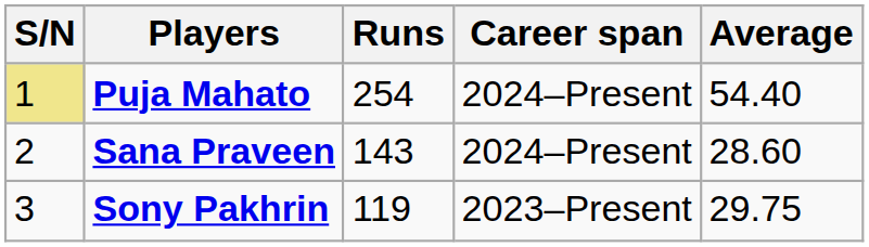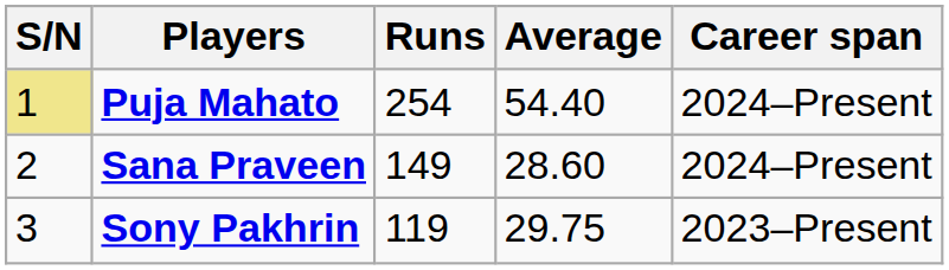 <table class="wikitable">
 <tr>
 <th>S/N</th>
 <th>Players</th>
 <th>Runs</th>
+<th>Average</th>
 <th>Career span</th>
-<th>Average</th>
 </tr>
 <tr>
 <td style="background: khaki;">1</td>
 <td><strong><a href='#'>Puja Mahato</a></strong></td>
 <td>254</td>
+<td>54.40</td>
 <td>2024–Present</td>
-<td>54.40</td>
 </tr>
 <tr>
 <td>2</td>
 <td><strong><a href='#'>Sana Praveen</a></strong></td>
-<td>143</td>
+<td>149</td>
+<td>28.60</td>
 <td>2024–Present</td>
-<td>28.60</td>
 </tr>
 <tr>
 <td>3</td>
 <td><strong><a href='#'>Sony Pakhrin</a></strong></td>
 <td>119</td>
+<td>29.75</td>
 <td>2023–Present</td>
-<td>29.75</td>
 </tr>
 </table>
